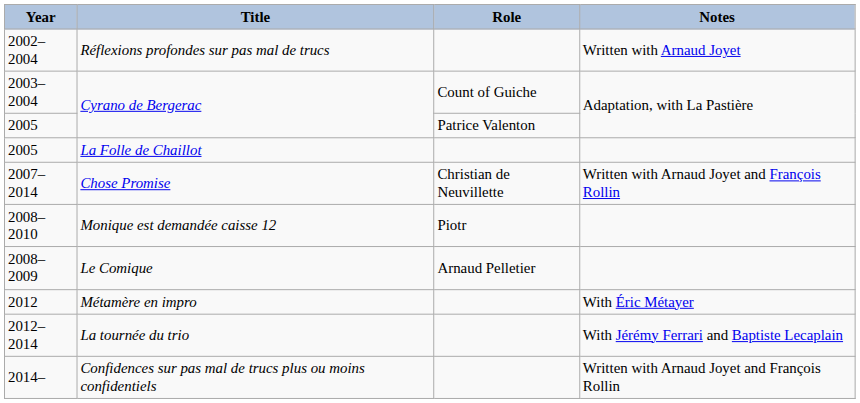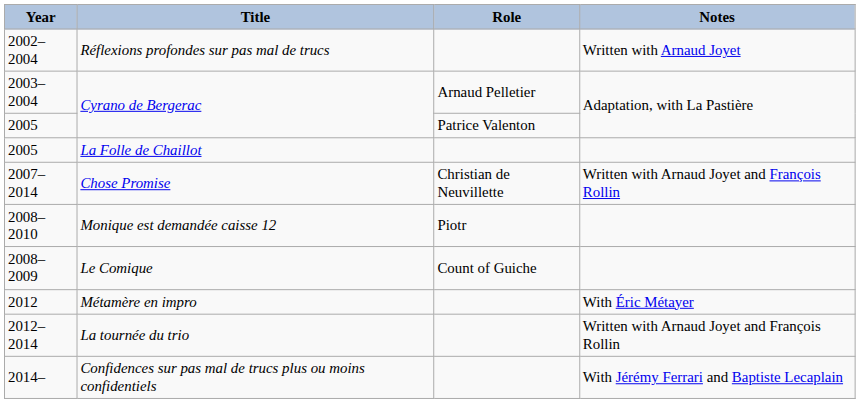 <table class="wikitable" style="font-size: 95%;">
 <tr>
 <th style="background:#B0C4DE;">Year</th>
 <th style="background:#B0C4DE;">Title</th>
 <th style="background:#B0C4DE;">Role</th>
 <th style="background:#B0C4DE;">Notes</th>
 </tr>
 <tr>
 <td>2002–2004</td>
 <td><em>Réflexions profondes sur pas mal de trucs</em></td>
 <td></td>
 <td>Written with <a href='#'>Arnaud Joyet</a></td>
 </tr>
 <tr>
 <td>2003–2004</td>
 <td rowspan="2"><em><a href='#'>Cyrano de Bergerac</a></em></td>
-<td>Count of Guiche</td>
+<td>Arnaud Pelletier</td>
 <td rowspan="2">Adaptation, with La Pastière</td>
 </tr>
 <tr>
 <td>2005</td>
 <td>Patrice Valenton</td>
 </tr>
 <tr>
 <td>2005</td>
 <td><em><a href='#'>La Folle de Chaillot</a></em></td>
 <td></td>
 <td></td>
 </tr>
 <tr>
 <td>2007–2014</td>
 <td><em><a href='#'>Chose Promise</a></em></td>
 <td>Christian de Neuvillette</td>
 <td>Written with Arnaud Joyet and <a href='#'>François Rollin</a></td>
 </tr>
 <tr>
 <td>2008–2010</td>
 <td><em>Monique est demandée caisse 12</em></td>
 <td>Piotr</td>
 <td></td>
 </tr>
 <tr>
 <td>2008–2009</td>
 <td><em>Le Comique</em></td>
-<td>Arnaud Pelletier</td>
+<td>Count of Guiche</td>
 <td></td>
 </tr>
 <tr>
 <td>2012</td>
 <td><em>Métamère en impro</em></td>
 <td></td>
 <td>With <a href='#'>Éric Métayer</a></td>
 </tr>
 <tr>
 <td>2012–2014</td>
 <td><em>La tournée du trio</em></td>
 <td></td>
-<td>With <a href='#'>Jérémy Ferrari</a> and <a href='#'>Baptiste Lecaplain</a></td>
+<td>Written with Arnaud Joyet and François Rollin</td>
 </tr>
 <tr>
 <td>2014–</td>
 <td><em>Confidences sur pas mal de trucs plus ou moins confidentiels</em></td>
 <td></td>
-<td>Written with Arnaud Joyet and François Rollin</td>
+<td>With <a href='#'>Jérémy Ferrari</a> and <a href='#'>Baptiste Lecaplain</a></td>
 </tr>
 </table>
